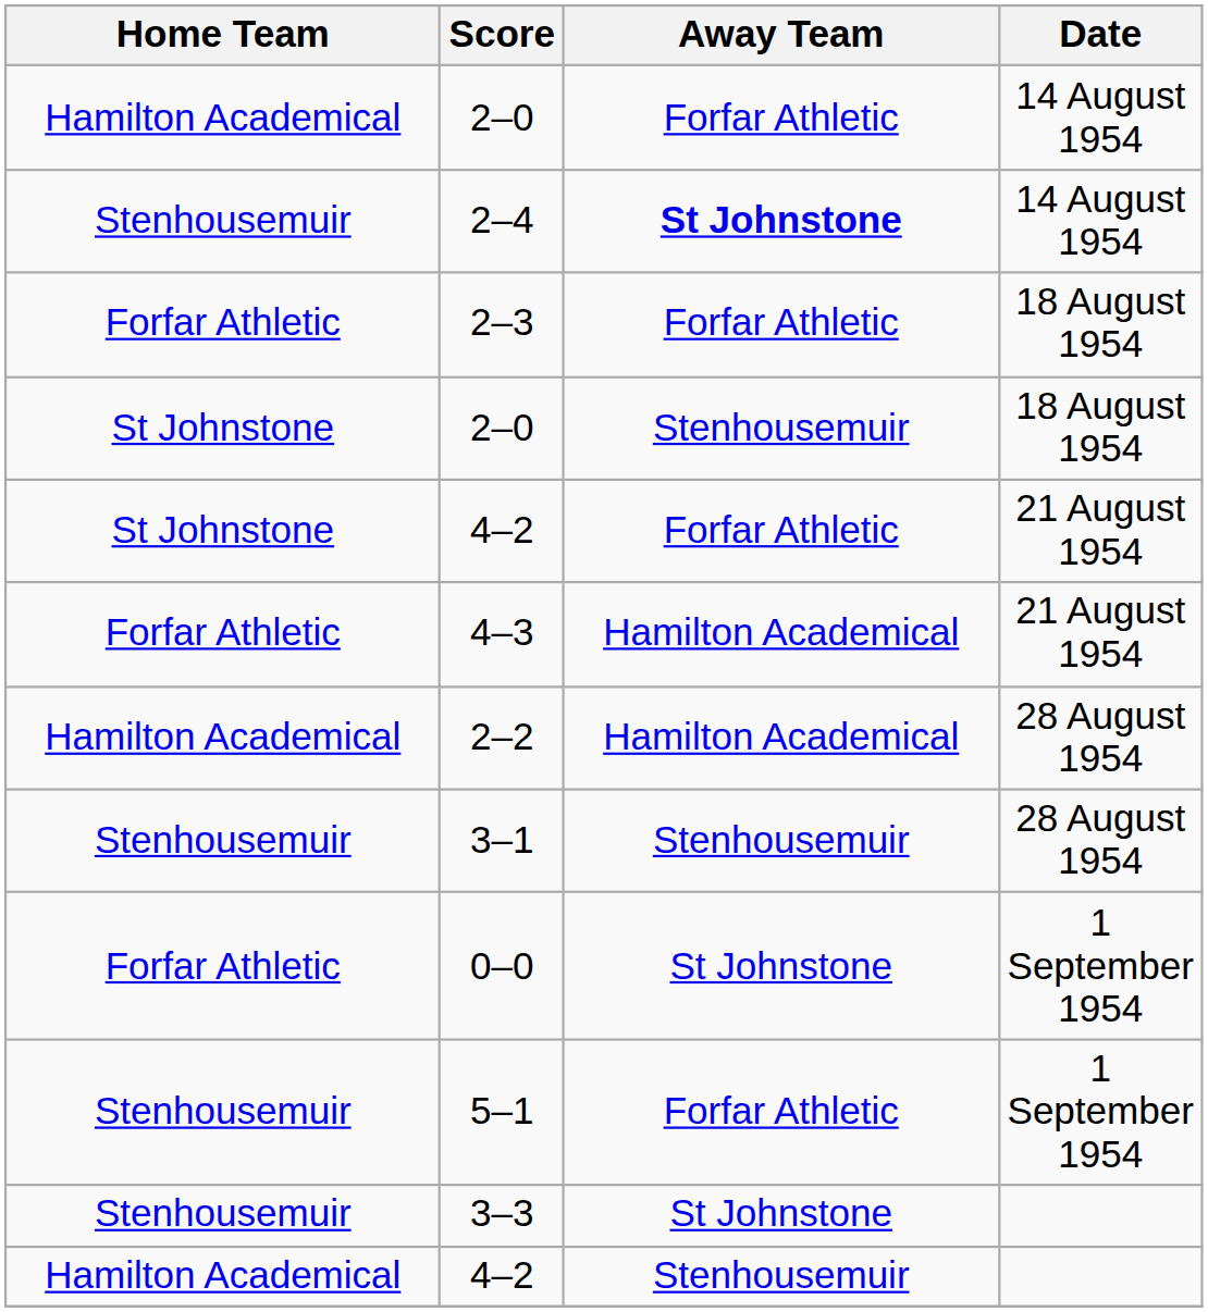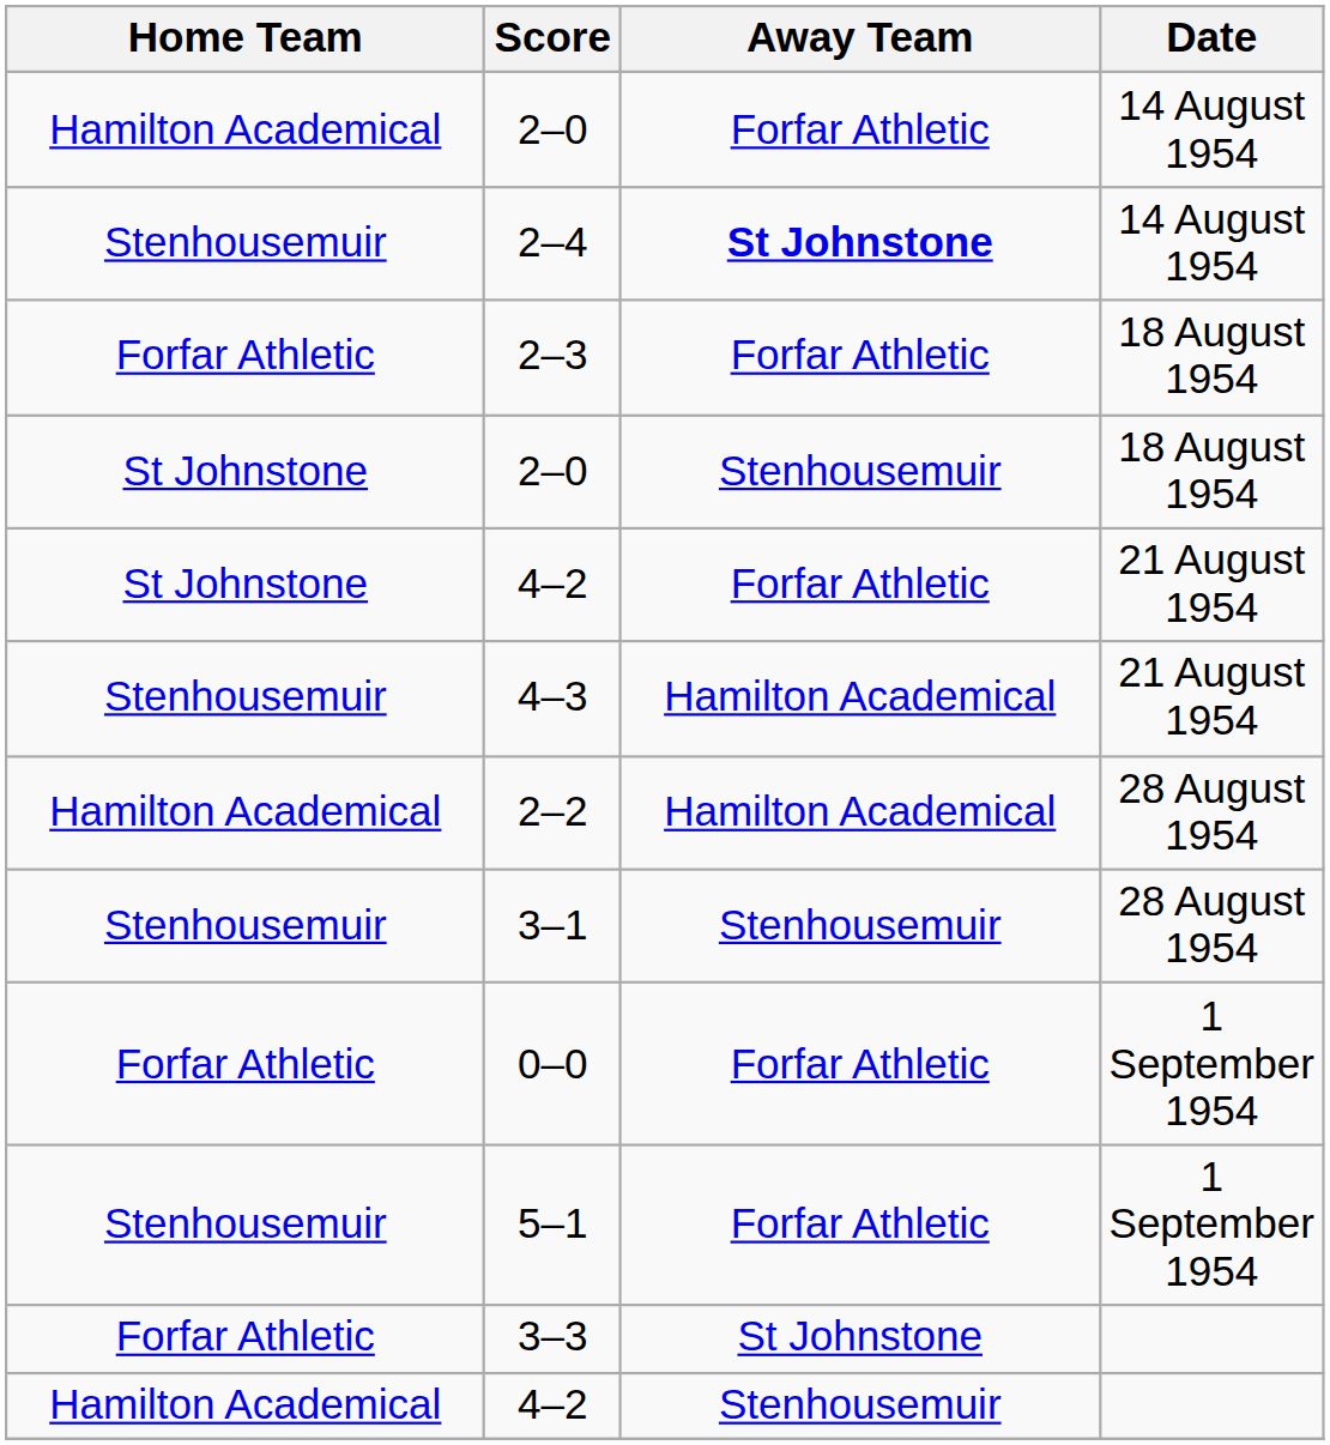 <table class="wikitable" style="text-align:center;">
 <tr>
 <th width=175>Home Team</th>
 <th width=20>Score</th>
 <th width=175>Away Team</th>
 <th width= 75>Date</th>
 </tr>
 <tr>
 <td><a href='#'>Hamilton Academical</a></td>
 <td>2–0</td>
 <td><a href='#'>Forfar Athletic</a></td>
 <td>14 August 1954</td>
 </tr>
 <tr>
 <td><a href='#'>Stenhousemuir</a></td>
 <td>2–4</td>
 <td><strong><a href='#'>St Johnstone</a></strong></td>
 <td>14 August 1954</td>
 </tr>
 <tr>
 <td><a href='#'>Forfar Athletic</a></td>
 <td>2–3</td>
 <td><a href='#'>Forfar Athletic</a></td>
 <td>18 August 1954</td>
 </tr>
 <tr>
 <td><a href='#'>St Johnstone</a></td>
 <td>2–0</td>
 <td><a href='#'>Stenhousemuir</a></td>
 <td>18 August 1954</td>
 </tr>
 <tr>
 <td><a href='#'>St Johnstone</a></td>
 <td>4–2</td>
 <td><a href='#'>Forfar Athletic</a></td>
 <td>21 August 1954</td>
 </tr>
 <tr>
-<td><a href='#'>Forfar Athletic</a></td>
+<td><a href='#'>Stenhousemuir</a></td>
 <td>4–3</td>
 <td><a href='#'>Hamilton Academical</a></td>
 <td>21 August 1954</td>
 </tr>
 <tr>
 <td><a href='#'>Hamilton Academical</a></td>
 <td>2–2</td>
 <td><a href='#'>Hamilton Academical</a></td>
 <td>28 August 1954</td>
 </tr>
 <tr>
 <td><a href='#'>Stenhousemuir</a></td>
 <td>3–1</td>
 <td><a href='#'>Stenhousemuir</a></td>
 <td>28 August 1954</td>
 </tr>
 <tr>
 <td><a href='#'>Forfar Athletic</a></td>
 <td>0–0</td>
-<td><a href='#'>St Johnstone</a></td>
+<td><a href='#'>Forfar Athletic</a></td>
 <td>1 September 1954</td>
 </tr>
 <tr>
 <td><a href='#'>Stenhousemuir</a></td>
 <td>5–1</td>
 <td><a href='#'>Forfar Athletic</a></td>
 <td>1 September 1954</td>
 </tr>
 <tr>
-<td><a href='#'>Stenhousemuir</a></td>
+<td><a href='#'>Forfar Athletic</a></td>
 <td>3–3</td>
 <td><a href='#'>St Johnstone</a></td>
 <td></td>
 </tr>
 <tr>
 <td><a href='#'>Hamilton Academical</a></td>
 <td>4–2</td>
 <td><a href='#'>Stenhousemuir</a></td>
 <td></td>
 </tr>
 <tr>
 </tr>
 </table>
